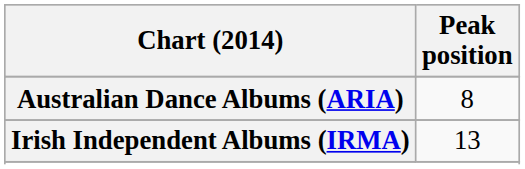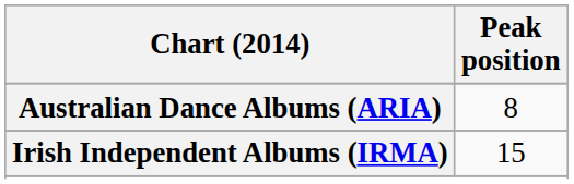 <table class="wikitable sortable plainrowheaders" style="text-align:center">
 <tr>
 <th scope="col">Chart (2014)</th>
 <th scope="col">Peak<br>position</th>
 </tr>
 <tr>
 </tr>
 <tr>
 <th scope="row">Australian Dance Albums (<a href='#'>ARIA</a>)</th>
 <td>8</td>
 </tr>
 <tr>
 </tr>
 <tr>
 </tr>
 <tr>
 </tr>
 <tr>
 </tr>
 <tr>
 <th scope="row">Irish Independent Albums (<a href='#'>IRMA</a>)</th>
-<td>13</td>
+<td>15</td>
 </tr>
 <tr>
 </tr>
 <tr>
 </tr>
 <tr>
 </tr>
 <tr>
 </tr>
 <tr>
 </tr>
 <tr>
 </tr>
 <tr>
 </tr>
 <tr>
 </tr>
 </table>
